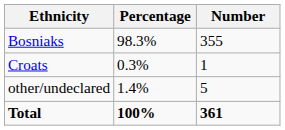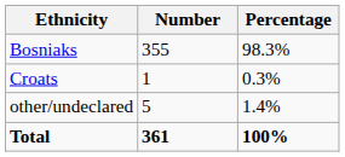 <table class="wikitable">
 <tr>
 <th width="100px">Ethnicity</th>
+<th width="80px">Number</th>
 <th width="80px">Percentage</th>
-<th width="80px">Number</th>
 </tr>
 <tr>
 <td><a href='#'>Bosniaks</a></td>
+<td>355</td>
 <td>98.3%</td>
-<td>355</td>
 </tr>
 <tr>
 <td><a href='#'>Croats</a></td>
+<td>1</td>
 <td>0.3%</td>
-<td>1</td>
 </tr>
 <tr>
 <td>other/undeclared</td>
+<td>5</td>
 <td>1.4%</td>
-<td>5</td>
 </tr>
 <tr>
 <td><strong>Total</strong></td>
+<td><strong>361</strong></td>
 <td><strong>100%</strong></td>
-<td><strong>361</strong></td>
 </tr>
 </table>
